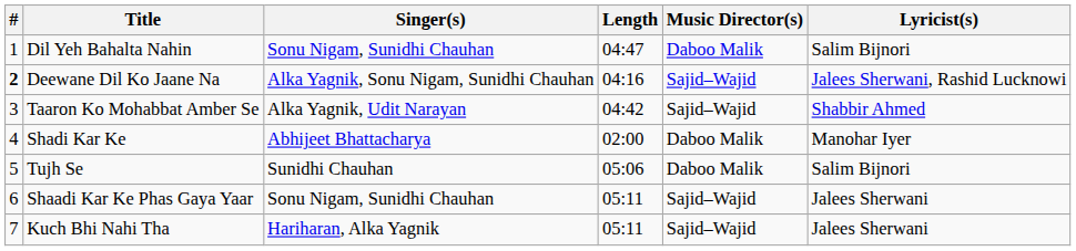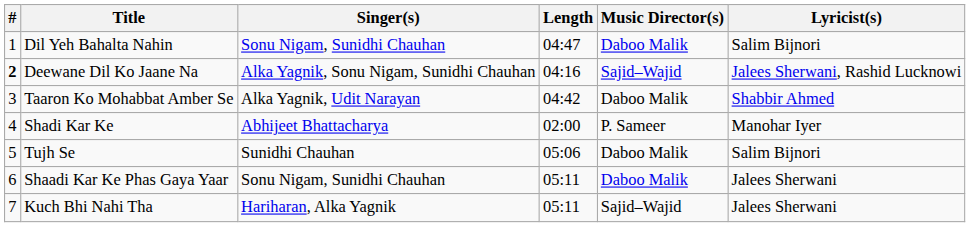 <table class="wikitable" style="font-size:95%;">
 <tr>
 <th>#</th>
 <th>Title</th>
 <th>Singer(s)</th>
 <th>Length</th>
 <th>Music Director(s)</th>
 <th>Lyricist(s)</th>
 </tr>
 <tr>
 <td>1</td>
 <td>Dil Yeh Bahalta Nahin</td>
 <td><a href='#'>Sonu Nigam</a>, <a href='#'>Sunidhi Chauhan</a></td>
 <td>04:47</td>
 <td><a href='#'>Daboo Malik</a></td>
 <td>Salim Bijnori</td>
 </tr>
 <tr>
 <td><strong>2</strong></td>
 <td>Deewane Dil Ko Jaane Na</td>
 <td><a href='#'>Alka Yagnik</a>, Sonu Nigam, Sunidhi Chauhan</td>
 <td>04:16</td>
 <td><a href='#'>Sajid–Wajid</a></td>
 <td><a href='#'>Jalees Sherwani</a>, Rashid Lucknowi</td>
 </tr>
 <tr>
 <td>3</td>
 <td>Taaron Ko Mohabbat Amber Se</td>
 <td>Alka Yagnik, <a href='#'>Udit Narayan</a></td>
 <td>04:42</td>
-<td>Sajid–Wajid</td>
+<td>Daboo Malik</td>
 <td><a href='#'>Shabbir Ahmed</a></td>
 </tr>
 <tr>
 <td>4</td>
 <td>Shadi Kar Ke</td>
 <td><a href='#'>Abhijeet Bhattacharya</a></td>
 <td>02:00</td>
-<td>Daboo Malik</td>
+<td>P. Sameer</td>
 <td>Manohar Iyer</td>
 </tr>
 <tr>
 <td>5</td>
 <td>Tujh Se</td>
 <td>Sunidhi Chauhan</td>
 <td>05:06</td>
 <td>Daboo Malik</td>
 <td>Salim Bijnori</td>
 </tr>
 <tr>
 <td>6</td>
 <td>Shaadi Kar Ke Phas Gaya Yaar</td>
 <td>Sonu Nigam, Sunidhi Chauhan</td>
 <td>05:11</td>
-<td>Sajid–Wajid</td>
+<td><a href='#'>Daboo Malik</a></td>
 <td>Jalees Sherwani</td>
 </tr>
 <tr>
 <td>7</td>
 <td>Kuch Bhi Nahi Tha</td>
 <td><a href='#'>Hariharan</a>, Alka Yagnik</td>
 <td>05:11</td>
 <td>Sajid–Wajid</td>
 <td>Jalees Sherwani</td>
 </tr>
 </table>
